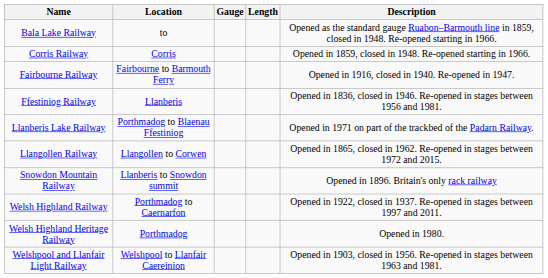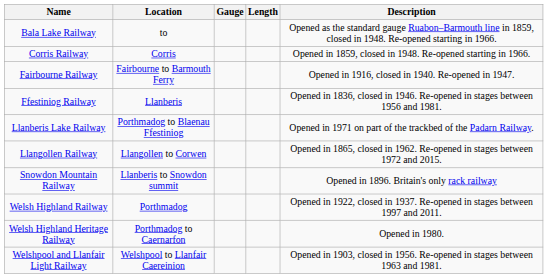 <table class="sortable wikitable" style="margin: 0 auto; text-align:center;"|+ style="margin:inherit; padding-bottom:0.25em">
 <tr>
 <th>Name</th>
 <th>Location</th>
 <th>Gauge</th>
 <th>Length</th>
 <th>Description</th>
 </tr>
 <tr>
 <td><a href='#'>Bala Lake Railway</a></td>
 <td> to </td>
 <td></td>
 <td></td>
 <td>Opened as the standard gauge <a href='#'>Ruabon–Barmouth line</a> in 1859, closed in 1948. Re-opened starting in 1966.</td>
 </tr>
 <tr>
 <td><a href='#'>Corris Railway</a></td>
 <td><a href='#'>Corris</a></td>
 <td></td>
 <td></td>
 <td>Opened in 1859, closed in 1948. Re-opened starting in 1966.</td>
 </tr>
 <tr>
 <td><a href='#'>Fairbourne Railway</a></td>
 <td><a href='#'>Fairbourne</a> to <a href='#'>Barmouth Ferry</a></td>
 <td></td>
 <td></td>
 <td>Opened in 1916, closed in 1940. Re-opened in 1947.</td>
 </tr>
 <tr>
 <td><a href='#'>Ffestiniog Railway</a></td>
 <td><a href='#'>Llanberis</a></td>
 <td></td>
 <td></td>
 <td>Opened in 1836, closed in 1946. Re-opened in stages between 1956 and 1981.</td>
 </tr>
 <tr>
 <td><a href='#'>Llanberis Lake Railway</a></td>
 <td><a href='#'>Porthmadog</a> to <a href='#'>Blaenau Ffestiniog</a></td>
 <td></td>
 <td></td>
 <td>Opened in 1971 on part of the trackbed of the <a href='#'>Padarn Railway</a>.</td>
 </tr>
 <tr>
 <td><a href='#'>Llangollen Railway</a></td>
 <td><a href='#'>Llangollen</a> to <a href='#'>Corwen</a></td>
 <td></td>
 <td></td>
 <td>Opened in 1865, closed in 1962. Re-opened in stages between 1972 and 2015.</td>
 </tr>
 <tr>
 <td><a href='#'>Snowdon Mountain Railway</a></td>
 <td><a href='#'>Llanberis</a> to <a href='#'>Snowdon summit</a></td>
 <td></td>
 <td></td>
 <td>Opened in 1896. Britain's only <a href='#'>rack railway</a></td>
 </tr>
 <tr>
 <td><a href='#'>Welsh Highland Railway</a></td>
-<td><a href='#'>Porthmadog</a> to <a href='#'>Caernarfon</a></td>
+<td><a href='#'>Porthmadog</a></td>
 <td></td>
 <td></td>
 <td>Opened in 1922, closed in 1937. Re-opened in stages between 1997 and 2011.</td>
 </tr>
 <tr>
 <td><a href='#'>Welsh Highland Heritage Railway</a></td>
-<td><a href='#'>Porthmadog</a></td>
+<td><a href='#'>Porthmadog</a> to <a href='#'>Caernarfon</a></td>
 <td></td>
 <td></td>
 <td>Opened in 1980.</td>
 </tr>
 <tr>
 <td><a href='#'>Welshpool and Llanfair Light Railway</a></td>
 <td><a href='#'>Welshpool</a> to <a href='#'>Llanfair Caereinion</a></td>
 <td></td>
 <td></td>
 <td>Opened in 1903, closed in 1956. Re-opened in stages between 1963 and 1981.</td>
 </tr>
 </table>
